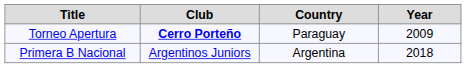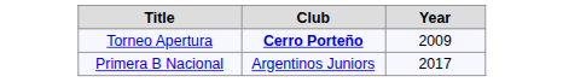 <table align="center" bgcolor="#f7f8ff" cellpadding="3" cellspacing="0" border="1" style="font-size: 95%; border: gray solid 1px; border-collapse: collapse;">
 <tr align=center bgcolor=#DDDDDD style="color:black;">
 <th width="160">Title</th>
 <th width="140">Club</th>
-<th width="140">Country</th>
 <th width="95">Year</th>
 </tr>
 <tr align=center>
 <td><a href='#'>Torneo Apertura</a></td>
 <td><strong><a href='#'>Cerro Porteño</a></strong></td>
-<td>Paraguay</td>
 <td>2009</td>
 </tr>
 <tr align=center>
 <td><a href='#'>Primera B Nacional</a></td>
 <td><a href='#'>Argentinos Juniors</a></td>
-<td>Argentina</td>
-<td>2018</td>
+<td>2017</td>
 </tr>
 </table>
